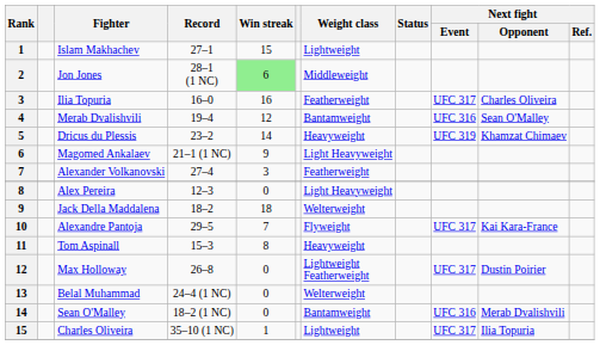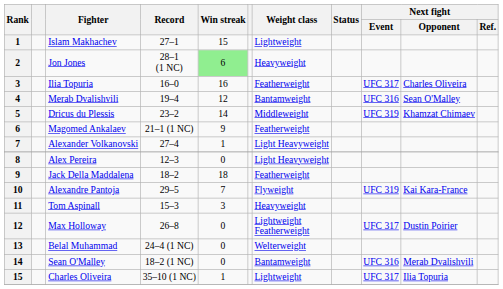 <table class="wikitable">
 <tr>
 <th rowspan=2>Rank</th>
 <th rowspan=2 width=3%></th>
 <th rowspan=2>Fighter</th>
 <th rowspan=2>Record</th>
 <th rowspan=2>Win streak</th>
 <th rowspan=2></th>
 <th rowspan=2>Weight class</th>
 <th rowspan=2>Status</th>
 <th colspan=3>Next fight</th>
 </tr>
 <tr>
 <th>Event</th>
 <th>Opponent</th>
 <th>Ref.</th>
 </tr>
 <tr>
 <th>1</th>
 <td></td>
 <td><a href='#'>Islam Makhachev</a></td>
 <td align=center>27–1</td>
 <td align=center>15</td>
 <td align=center></td>
 <td><a href='#'>Lightweight</a></td>
 <td><a href='#'></a></td>
 <td></td>
 <td></td>
 <td></td>
 </tr>
 <tr>
 <th>2</th>
 <td></td>
 <td><a href='#'>Jon Jones</a></td>
 <td align="center">28–1<br>(1 NC)</td>
 <td align="center" style="background: lightgreen;">6</td>
 <td align="center"></td>
-<td><a href='#'>Middleweight</a></td>
+<td><a href='#'>Heavyweight</a></td>
 <td><a href='#'></a></td>
 <td></td>
 <td></td>
 <td></td>
 </tr>
 <tr>
 <th>3</th>
 <td></td>
 <td><a href='#'>Ilia Topuria</a></td>
 <td align=center>16–0</td>
 <td align=center>16</td>
 <td align=center></td>
 <td><a href='#'>Featherweight</a></td>
 <td></td>
 <td><a href='#'>UFC 317</a></td>
 <td><a href='#'>Charles Oliveira</a></td>
 <td></td>
 </tr>
 <tr>
 <th>4</th>
 <td></td>
 <td><a href='#'>Merab Dvalishvili</a></td>
 <td align=center>19–4</td>
 <td align=center>12</td>
 <td align=center></td>
 <td><a href='#'>Bantamweight</a></td>
 <td><a href='#'></a></td>
 <td><a href='#'>UFC 316</a></td>
 <td><a href='#'>Sean O'Malley</a></td>
 <td></td>
 </tr>
 <tr>
 <th>5</th>
 <td></td>
 <td><a href='#'>Dricus du Plessis</a></td>
 <td align="center">23–2</td>
 <td align="center">14</td>
 <td align="center"></td>
-<td><a href='#'>Heavyweight</a></td>
+<td><a href='#'>Middleweight</a></td>
 <td><a href='#'></a></td>
 <td><a href='#'>UFC 319</a></td>
 <td><a href='#'>Khamzat Chimaev</a></td>
 <td></td>
 </tr>
 <tr>
 <th>6</th>
 <td></td>
 <td><a href='#'>Magomed Ankalaev</a></td>
 <td align=center>21–1 (1 NC)</td>
 <td align=center>9</td>
 <td align=center></td>
-<td><a href='#'>Light Heavyweight</a></td>
+<td><a href='#'>Featherweight</a></td>
 <td><a href='#'></a></td>
 <td></td>
 <td></td>
 <td></td>
 </tr>
 <tr>
 <th>7</th>
 <td></td>
 <td><a href='#'>Alexander Volkanovski</a></td>
 <td align=center>27–4</td>
-<td align=center>3</td>
+<td align=center>1</td>
 <td align=center></td>
-<td><a href='#'>Featherweight</a></td>
+<td><a href='#'>Light Heavyweight</a></td>
 <td><a href='#'></a></td>
 <td></td>
 <td></td>
 <td></td>
 </tr>
 <tr>
 </tr>
 <tr>
 <th>8</th>
 <td></td>
 <td><a href='#'>Alex Pereira</a></td>
 <td align=center>12–3</td>
 <td align=center>0</td>
 <td align=center></td>
 <td><a href='#'>Light Heavyweight</a></td>
 <td></td>
 <td></td>
 <td></td>
 <td></td>
 </tr>
 <tr>
 <th>9</th>
 <td></td>
 <td><a href='#'>Jack Della Maddalena</a></td>
 <td align=center>18–2</td>
 <td align=center>18</td>
 <td align=center></td>
-<td><a href='#'>Welterweight</a></td>
+<td><a href='#'>Featherweight</a></td>
 <td><a href='#'></a></td>
 <td></td>
 <td></td>
 <td></td>
 </tr>
 <tr>
 <th>10</th>
 <td></td>
 <td><a href='#'>Alexandre Pantoja</a></td>
 <td align=center>29–5</td>
 <td align=center>7</td>
 <td align=center></td>
 <td><a href='#'>Flyweight</a></td>
 <td><a href='#'></a></td>
-<td><a href='#'>UFC 317</a></td>
+<td><a href='#'>UFC 319</a></td>
 <td><a href='#'>Kai Kara-France</a></td>
 <td></td>
 </tr>
 <tr>
 <th>11</th>
 <td></td>
 <td><a href='#'>Tom Aspinall</a></td>
 <td align=center>15–3</td>
-<td align=center>8</td>
+<td align=center>3</td>
 <td align=center></td>
 <td><a href='#'>Heavyweight</a></td>
 <td><a href='#'></a></td>
 <td></td>
 <td></td>
 <td></td>
 </tr>
 <tr>
 <th>12</th>
 <td></td>
 <td><a href='#'>Max Holloway</a></td>
 <td align=center>26–8</td>
 <td align=center>0</td>
 <td align=center></td>
 <td><a href='#'>Lightweight</a><br><a href='#'>Featherweight</a></td>
 <td><br></td>
 <td><a href='#'>UFC 317</a></td>
 <td><a href='#'>Dustin Poirier</a></td>
 <td></td>
 </tr>
 <tr>
 <th>13</th>
 <td></td>
 <td><a href='#'>Belal Muhammad</a></td>
 <td align="center">24–4 (1 NC)</td>
 <td align="center">0</td>
 <td align="center"></td>
 <td><a href='#'>Welterweight</a></td>
 <td></td>
 <td></td>
 <td></td>
 <td></td>
 </tr>
 <tr>
 <th>14</th>
 <td></td>
 <td><a href='#'>Sean O'Malley</a></td>
 <td align=center>18–2 (1 NC)</td>
 <td align=center>0</td>
 <td align=center></td>
 <td><a href='#'>Bantamweight</a></td>
 <td></td>
 <td><a href='#'>UFC 316</a></td>
 <td><a href='#'>Merab Dvalishvili</a></td>
 <td></td>
 </tr>
 <tr>
 <th>15</th>
 <td></td>
 <td><a href='#'>Charles Oliveira</a></td>
 <td align=center>35–10 (1 NC)</td>
 <td align=center>1</td>
 <td align=center></td>
 <td><a href='#'>Lightweight</a></td>
 <td></td>
 <td><a href='#'>UFC 317</a></td>
 <td><a href='#'>Ilia Topuria</a></td>
 <td></td>
 </tr>
 <tr>
 </tr>
 </table>
